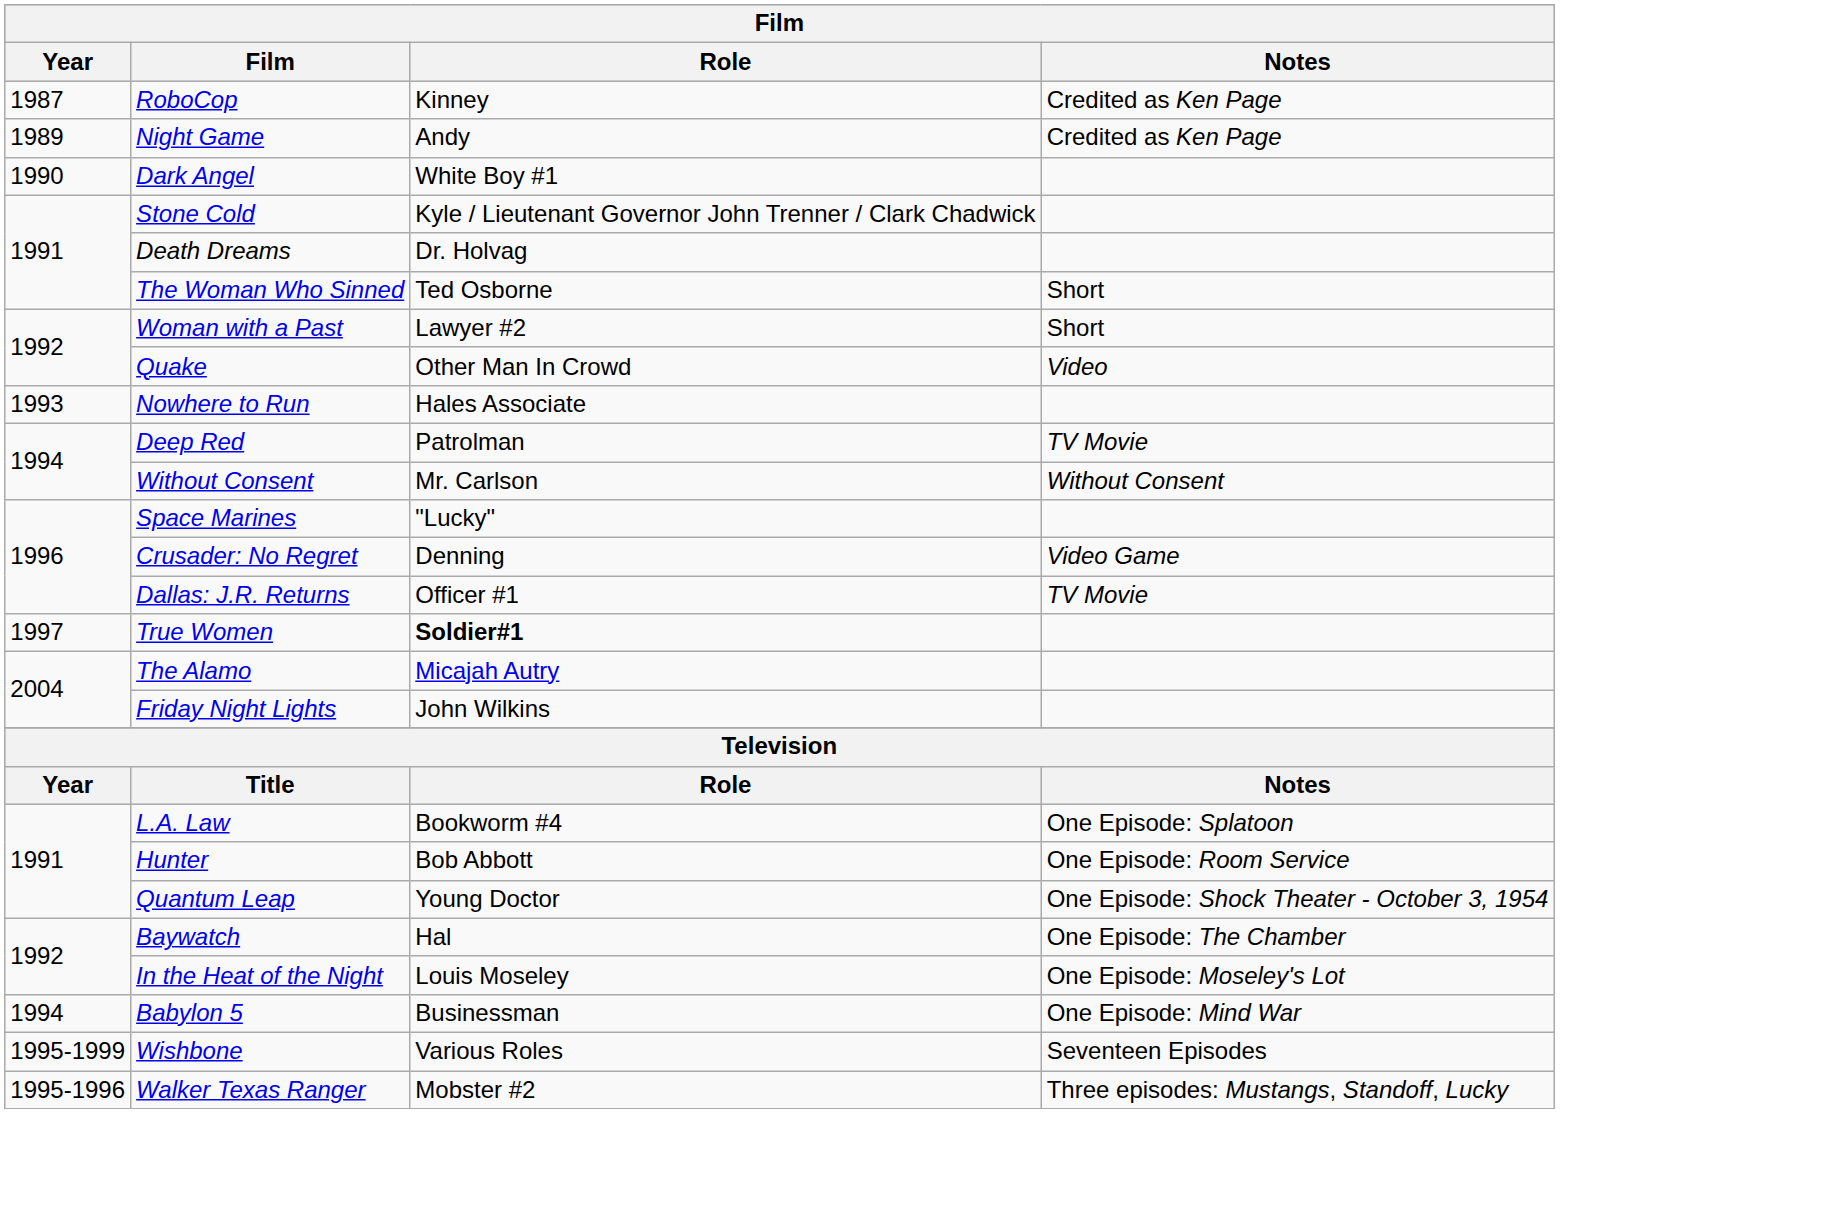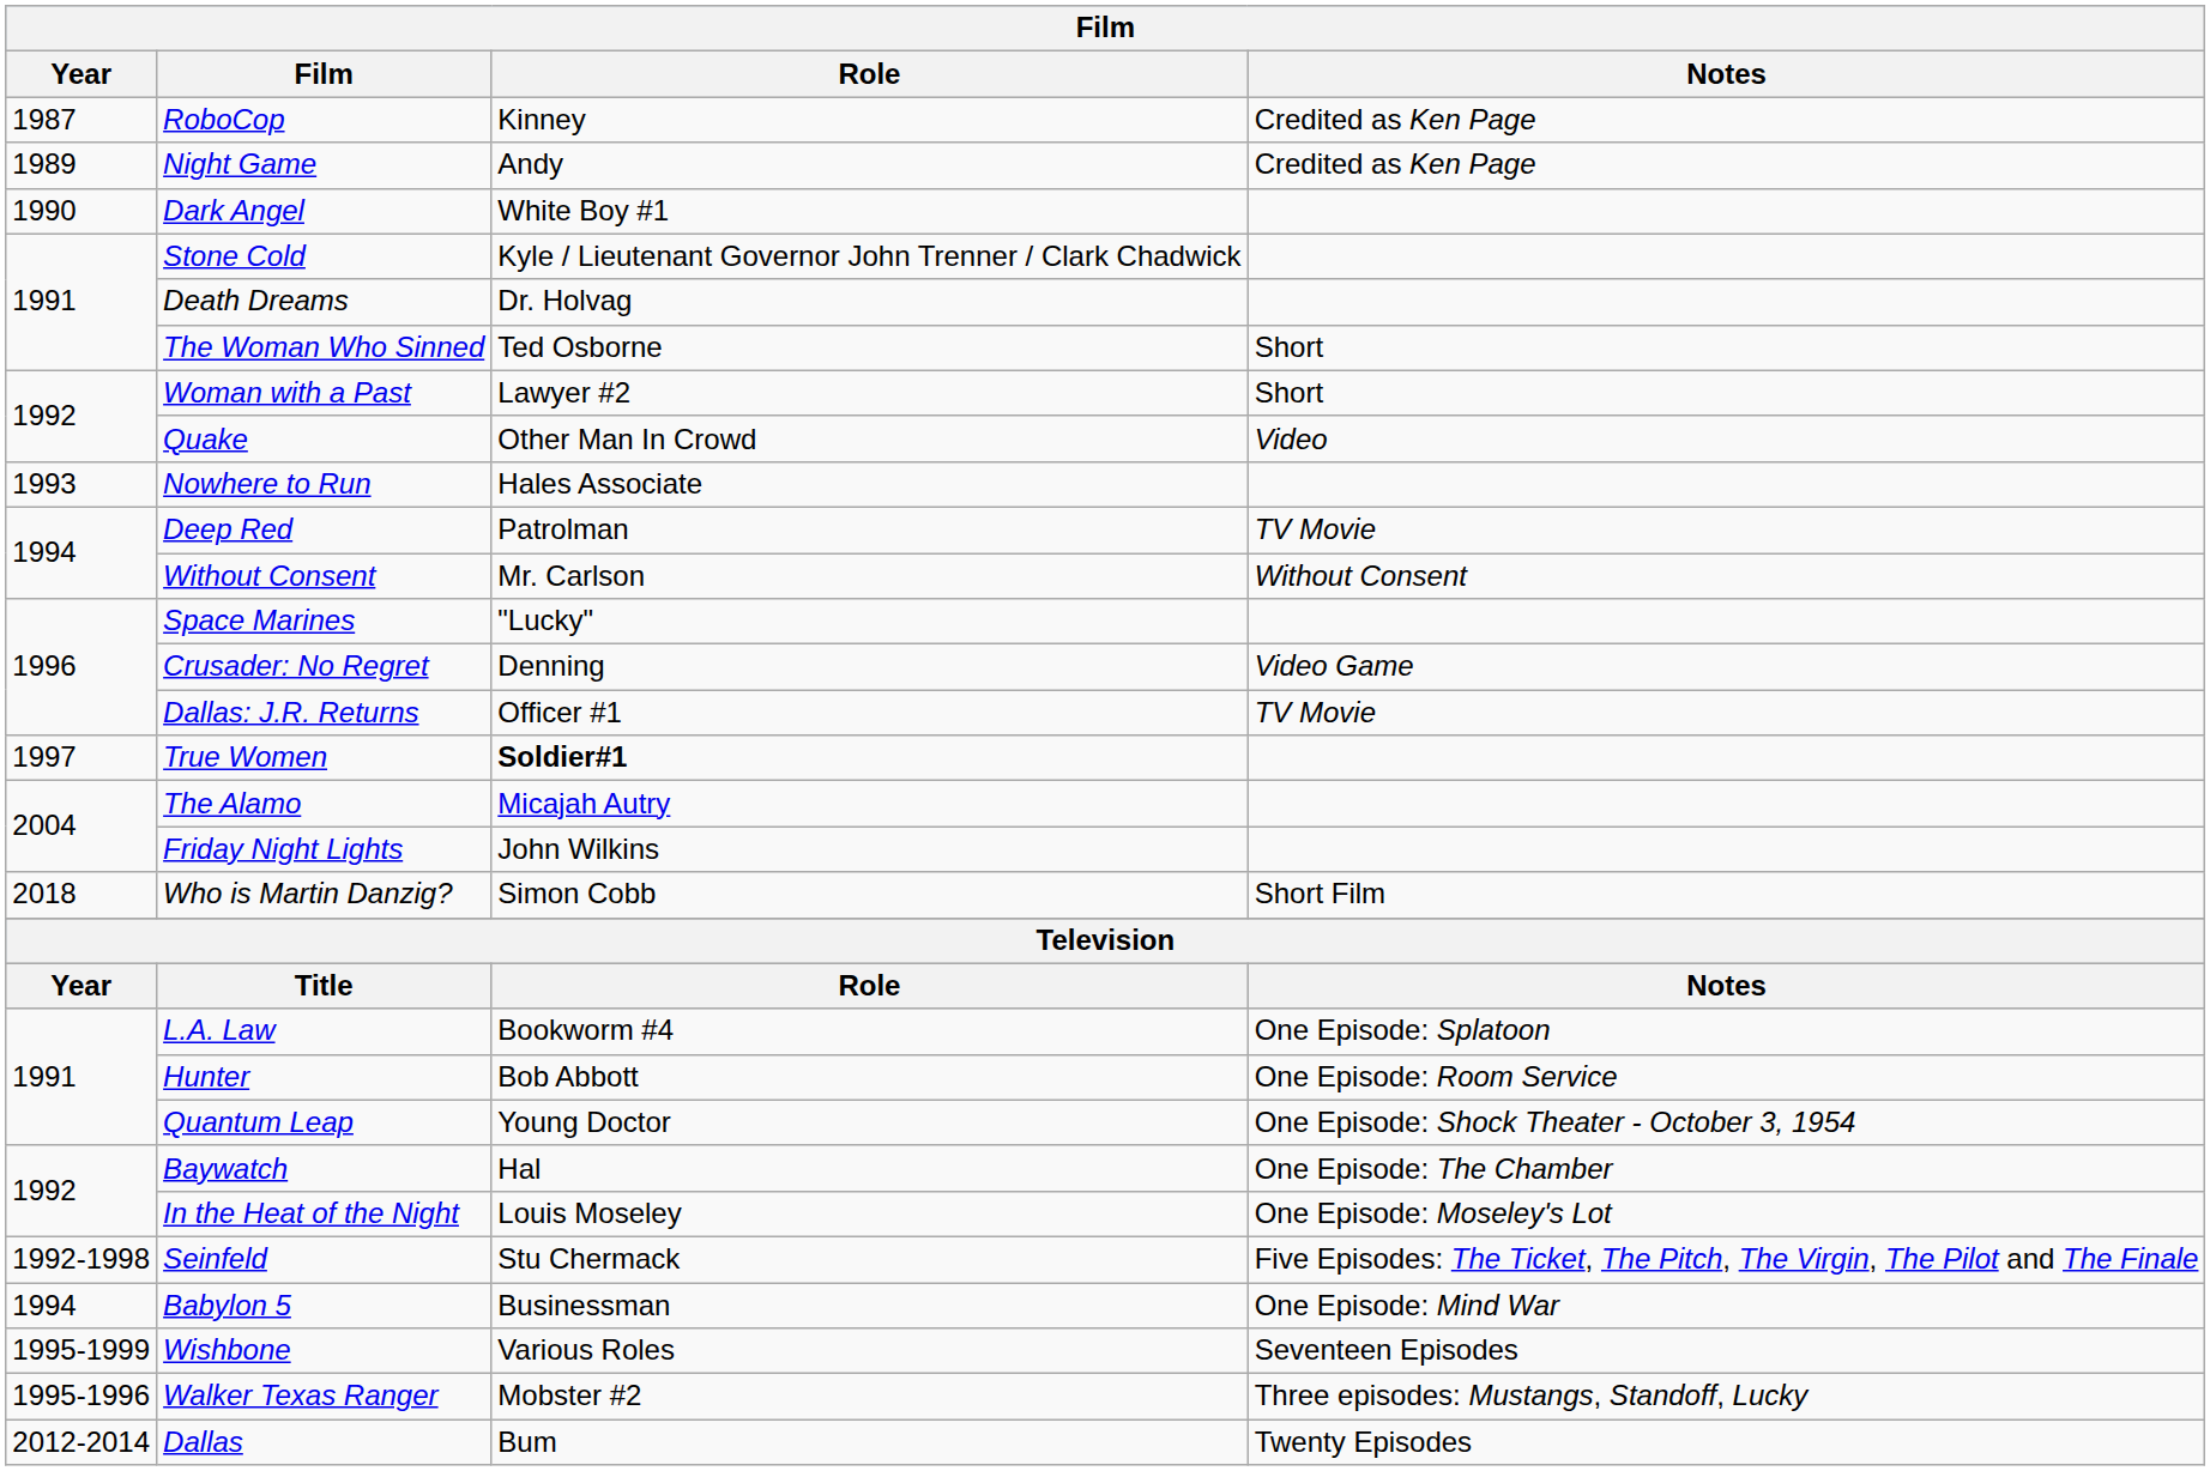 <table class="wikitable">
 <tr style="background:lightsteelblue;">
 <th colspan=4>Film</th>
 </tr>
 <tr style="background:#ccc;">
 <th>Year</th>
 <th>Film</th>
 <th>Role</th>
 <th>Notes</th>
 </tr>
 <tr>
 <td>1987</td>
 <td><em><a href='#'>RoboCop</a></em></td>
 <td>Kinney</td>
 <td>Credited as <em>Ken Page</em></td>
 </tr>
 <tr>
 <td>1989</td>
 <td><em><a href='#'>Night Game</a></em></td>
 <td>Andy</td>
 <td>Credited as <em>Ken Page</em></td>
 </tr>
 <tr>
 <td>1990</td>
 <td><em><a href='#'>Dark Angel</a></em></td>
 <td>White Boy #1</td>
 <td></td>
 </tr>
 <tr>
 <td rowspan=3>1991</td>
 <td><em><a href='#'>Stone Cold</a></em></td>
 <td>Kyle / Lieutenant Governor John Trenner / Clark Chadwick</td>
 <td></td>
 </tr>
 <tr>
 <td><em>Death Dreams</em></td>
 <td>Dr. Holvag</td>
 <td></td>
 </tr>
 <tr>
 <td><em><a href='#'>The Woman Who Sinned</a></em></td>
 <td>Ted Osborne</td>
 <td>Short</td>
 </tr>
 <tr>
 <td rowspan=2>1992</td>
 <td><em><a href='#'>Woman with a Past</a></em></td>
 <td>Lawyer #2</td>
 <td>Short</td>
 </tr>
 <tr>
 <td><em><a href='#'>Quake</a></em></td>
 <td>Other Man In Crowd</td>
 <td><em>Video</em></td>
 </tr>
 <tr>
 <td>1993</td>
 <td><em><a href='#'>Nowhere to Run</a></em></td>
 <td>Hales Associate</td>
 <td></td>
 </tr>
 <tr>
 <td rowspan=2>1994</td>
 <td><em><a href='#'>Deep Red</a></em></td>
 <td>Patrolman</td>
 <td><em>TV Movie</em></td>
 </tr>
 <tr>
 <td><em><a href='#'>Without Consent</a></em></td>
 <td>Mr. Carlson</td>
 <td><em>Without Consent</em></td>
 </tr>
 <tr>
 <td rowspan=3>1996</td>
 <td><em><a href='#'>Space Marines</a></em></td>
 <td>"Lucky"</td>
 <td></td>
 </tr>
 <tr>
 <td><em><a href='#'>Crusader: No Regret</a></em></td>
 <td>Denning</td>
 <td><em>Video Game</em></td>
 </tr>
 <tr>
 <td><em><a href='#'>Dallas: J.R. Returns</a></em></td>
 <td>Officer #1</td>
 <td><em>TV Movie</em></td>
 </tr>
 <tr>
 <td>1997</td>
 <td><em><a href='#'>True Women</a></em></td>
 <td><strong>Soldier#1</strong></td>
 <td></td>
 </tr>
 <tr>
 <td rowspan=2>2004</td>
 <td><em><a href='#'>The Alamo</a></em></td>
 <td><a href='#'>Micajah Autry</a></td>
 <td></td>
 </tr>
 <tr>
 <td><em><a href='#'>Friday Night Lights</a></em></td>
 <td>John Wilkins</td>
 <td></td>
 </tr>
 <tr>
+<td>2018</td>
+<td><em>Who is Martin Danzig?</em></td>
+<td>Simon Cobb</td>
+<td>Short Film</td>
+</tr>
+<tr>
 </tr>
 <tr>
 </tr>
 <tr style="background:lightsteelblue;">
 <th colspan=4>Television</th>
 </tr>
 <tr style="background:#ccc;">
 <th>Year</th>
 <th>Title</th>
 <th>Role</th>
 <th>Notes</th>
 </tr>
 <tr>
 <td rowspan=3>1991</td>
 <td><em><a href='#'>L.A. Law</a></em></td>
 <td>Bookworm #4</td>
 <td>One Episode: <em>Splatoon</em></td>
 </tr>
 <tr>
 <td><em><a href='#'>Hunter</a></em></td>
 <td>Bob Abbott</td>
 <td>One Episode: <em>Room Service</em></td>
 </tr>
 <tr>
 <td><em><a href='#'>Quantum Leap</a></em></td>
 <td>Young Doctor</td>
 <td>One Episode: <em>Shock Theater - October 3, 1954</em></td>
 </tr>
 <tr>
 <td rowspan=2>1992</td>
 <td><em><a href='#'>Baywatch</a></em></td>
 <td>Hal</td>
 <td>One Episode: <em>The Chamber</em></td>
 </tr>
 <tr>
 <td><em><a href='#'>In the Heat of the Night</a></em></td>
 <td>Louis Moseley</td>
 <td>One Episode: <em>Moseley's Lot</em></td>
 </tr>
 <tr>
+<td>1992-1998</td>
+<td><em><a href='#'>Seinfeld</a></em></td>
+<td>Stu Chermack</td>
+<td>Five Episodes: <em><a href='#'>The Ticket</a></em>, <em><a href='#'>The Pitch</a></em>, <em><a href='#'>The Virgin</a></em>, <em><a href='#'>The Pilot</a></em> and <em><a href='#'>The Finale</a></em></td>
+</tr>
+<tr>
 <td>1994</td>
 <td><em><a href='#'>Babylon 5</a></em></td>
 <td>Businessman</td>
 <td>One Episode: <em>Mind War</em></td>
 </tr>
 <tr>
 <td>1995-1999</td>
 <td><em><a href='#'>Wishbone</a></em></td>
 <td>Various Roles</td>
 <td>Seventeen Episodes</td>
 </tr>
 <tr>
 <td>1995-1996</td>
 <td><em><a href='#'>Walker Texas Ranger</a></em></td>
 <td>Mobster #2</td>
 <td>Three episodes: <em>Mustangs</em>, <em>Standoff</em>, <em>Lucky</em></td>
 </tr>
+<tr>
+<td>2012-2014</td>
+<td><em><a href='#'>Dallas</a></em></td>
+<td>Bum</td>
+<td>Twenty Episodes</td>
+</tr>
 </table>
